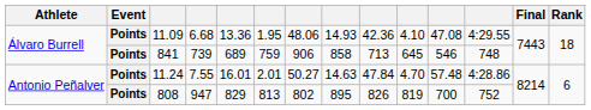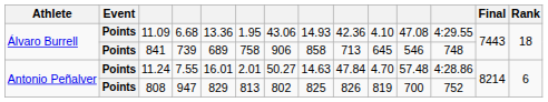 <table class="wikitable" style="font-size:90%">
 <tr>
 <th>Athlete</th>
 <th>Event</th>
 <th></th>
 <th></th>
 <th></th>
 <th></th>
 <th></th>
 <th></th>
 <th></th>
 <th></th>
 <th></th>
 <th></th>
 <th>Final</th>
 <th>Rank</th>
 </tr>
 <tr align=center>
 <td rowspan=2 align=left><a href='#'>Álvaro Burrell</a></td>
 <th style="font-size:95%">Points</th>
 <td>11.09</td>
 <td>6.68</td>
 <td>13.36</td>
 <td>1.95</td>
-<td>48.06</td>
+<td>43.06</td>
 <td>14.93</td>
 <td>42.36</td>
 <td>4.10</td>
 <td>47.08</td>
 <td>4:29.55</td>
 <td rowspan=2>7443</td>
 <td rowspan=2>18</td>
 </tr>
 <tr align=center>
 <th style="font-size:95%">Points</th>
 <td>841</td>
 <td>739</td>
 <td>689</td>
-<td>759</td>
+<td>758</td>
 <td>906</td>
 <td>858</td>
 <td>713</td>
 <td>645</td>
 <td>546</td>
 <td>748</td>
 </tr>
 <tr align=center>
 <td rowspan=2 align=left><a href='#'>Antonio Peñalver</a></td>
 <th style="font-size:95%">Points</th>
 <td>11.24</td>
 <td>7.55</td>
 <td>16.01</td>
 <td>2.01</td>
 <td>50.27</td>
 <td>14.63</td>
 <td>47.84</td>
 <td>4.70</td>
 <td>57.48</td>
 <td>4:28.86</td>
 <td rowspan=2>8214</td>
 <td rowspan=2>6</td>
 </tr>
 <tr align=center>
 <th style="font-size:95%">Points</th>
 <td>808</td>
 <td>947</td>
 <td>829</td>
 <td>813</td>
 <td>802</td>
-<td>895</td>
+<td>825</td>
 <td>826</td>
 <td>819</td>
 <td>700</td>
 <td>752</td>
 </tr>
 </table>
